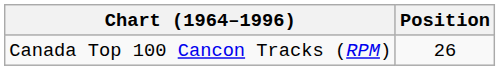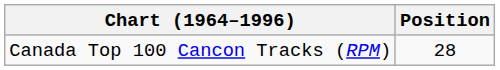 <table class="wikitable">
 <tr>
 <th>Chart (1964–1996)</th>
 <th>Position</th>
 </tr>
 <tr>
 <td>Canada Top 100 <a href='#'>Cancon</a> Tracks (<em><a href='#'>RPM</a></em>)</td>
-<td align="center">26</td>
+<td align="center">28</td>
 </tr>
 </table>
